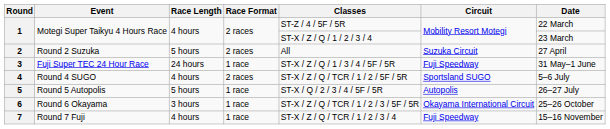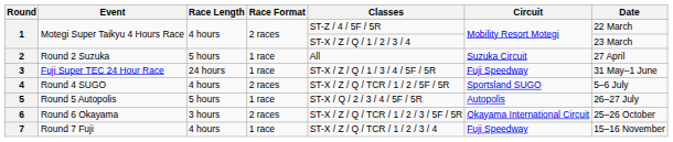 <table class="wikitable" style="font-size: 85%">
 <tr>
 <th>Round</th>
 <th>Event</th>
 <th>Race Length</th>
 <th>Race Format</th>
 <th>Classes</th>
 <th>Circuit</th>
 <th>Date</th>
 </tr>
 <tr>
 <th rowspan="2">1</th>
 <td rowspan="2">Motegi Super Taikyu 4 Hours Race</td>
 <td rowspan="2">4 hours</td>
 <td rowspan="2">2 races</td>
 <td>ST-Z / 4 / 5F / 5R</td>
 <td rowspan="2"><a href='#'>Mobility Resort Motegi</a></td>
 <td>22 March</td>
 </tr>
 <tr>
 <td>ST-X / Z / Q / 1 / 2 / 3 / 4</td>
 <td>23 March</td>
 </tr>
 <tr>
 <th>2</th>
 <td>Round 2 Suzuka</td>
 <td>5 hours</td>
-<td>2 races</td>
+<td>1 race</td>
 <td>All</td>
 <td><a href='#'>Suzuka Circuit</a></td>
 <td>27 April</td>
 </tr>
 <tr>
 <th>3</th>
 <td><a href='#'>Fuji Super TEC 24 Hour Race</a></td>
 <td>24 hours</td>
 <td>1 race</td>
 <td>ST-X / Z / Q / 1 / 3 / 4 / 5F / 5R</td>
 <td><a href='#'>Fuji Speedway</a></td>
 <td>31 May–1 June</td>
 </tr>
 <tr>
 <th>4</th>
 <td>Round 4 SUGO</td>
 <td>4 hours</td>
 <td>2 races</td>
 <td>ST-X / Z / Q / TCR / 1 / 2 / 5F / 5R</td>
 <td><a href='#'>Sportsland SUGO</a></td>
 <td>5–6 July</td>
 </tr>
 <tr>
 <th>5</th>
 <td>Round 5 Autopolis</td>
 <td>5 hours</td>
 <td>1 race</td>
 <td>ST-X / Q / 2 / 3 / 4 / 5F / 5R</td>
 <td><a href='#'>Autopolis</a></td>
 <td>26–27 July</td>
 </tr>
 <tr>
 <th>6</th>
 <td>Round 6 Okayama</td>
 <td>3 hours</td>
-<td>1 race</td>
+<td>2 races</td>
 <td>ST-X / Z / Q / TCR / 1 / 2 / 3 / 5F / 5R</td>
 <td><a href='#'>Okayama International Circuit</a></td>
 <td>25–26 October</td>
 </tr>
 <tr>
 <th>7</th>
 <td>Round 7 Fuji</td>
 <td>4 hours</td>
 <td>1 race</td>
 <td>ST-X / Z / Q / TCR / 1 / 2 / 3 / 4</td>
 <td><a href='#'>Fuji Speedway</a></td>
 <td>15–16 November</td>
 </tr>
 </table>
